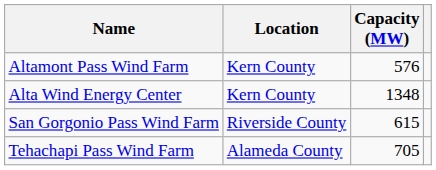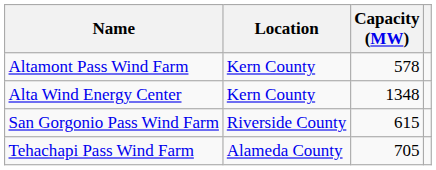 <table class="wikitable sortable floatleft" style="font-size:95%;">
 <tr>
 <th>Name</th>
 <th>Location</th>
 <th>Capacity<br>(<a href='#'>MW</a>)</th>
 <th class=unsortable></th>
 </tr>
 <tr>
 <td><a href='#'>Altamont Pass Wind Farm</a></td>
 <td><a href='#'>Kern County</a></td>
-<td style="text-align:right;">576</td>
+<td style="text-align:right;">578</td>
 <td></td>
 </tr>
 <tr>
 <td><a href='#'>Alta Wind Energy Center</a></td>
 <td><a href='#'>Kern County</a></td>
 <td style="text-align:right;">1348</td>
 <td></td>
 </tr>
 <tr>
 <td><a href='#'>San Gorgonio Pass Wind Farm</a></td>
 <td><a href='#'>Riverside County</a></td>
 <td style="text-align:right;">615</td>
 <td></td>
 </tr>
 <tr>
 <td><a href='#'>Tehachapi Pass Wind Farm</a></td>
 <td><a href='#'>Alameda County</a></td>
 <td style="text-align:right;">705</td>
 <td></td>
 </tr>
 </table>
